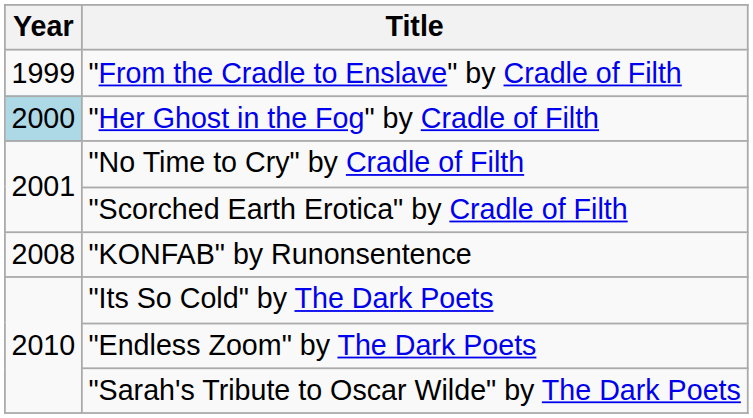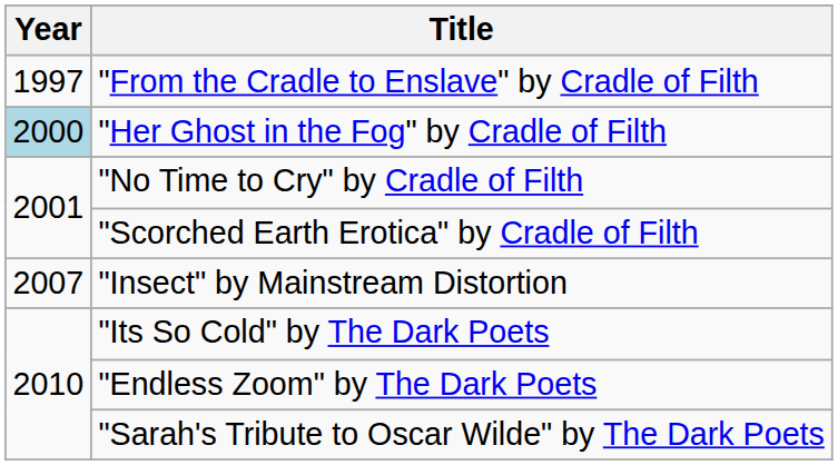 <table class="wikitable">
 <tr>
 <th>Year</th>
 <th>Title</th>
 </tr>
 <tr>
-<td>1999</td>
+<td>1997</td>
 <td>"<a href='#'>From the Cradle to Enslave</a>" by <a href='#'>Cradle of Filth</a></td>
 </tr>
 <tr>
 <td style="background: lightblue;">2000</td>
 <td>"<a href='#'>Her Ghost in the Fog</a>" by <a href='#'>Cradle of Filth</a></td>
 </tr>
 <tr>
 <td rowspan="2">2001</td>
 <td>"No Time to Cry" by <a href='#'>Cradle of Filth</a></td>
 </tr>
 <tr>
 <td>"Scorched Earth Erotica" by <a href='#'>Cradle of Filth</a></td>
 </tr>
 <tr>
-<td>2008</td>
-<td>"KONFAB" by Runonsentence</td>
+<td>2007</td>
+<td>"Insect" by Mainstream Distortion</td>
 </tr>
 <tr>
 <td rowspan="3">2010</td>
 <td>"Its So Cold" by <a href='#'>The Dark Poets</a></td>
 </tr>
 <tr>
 <td>"Endless Zoom" by <a href='#'>The Dark Poets</a></td>
 </tr>
 <tr>
 <td>"Sarah's Tribute to Oscar Wilde" by <a href='#'>The Dark Poets</a></td>
 </tr>
 </table>
